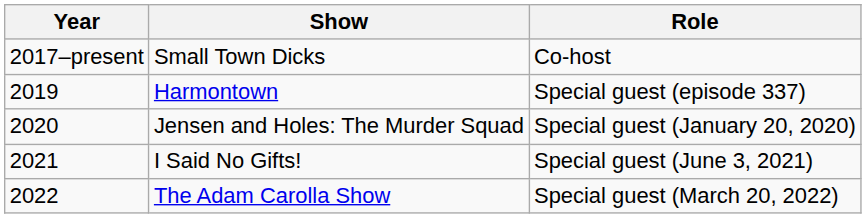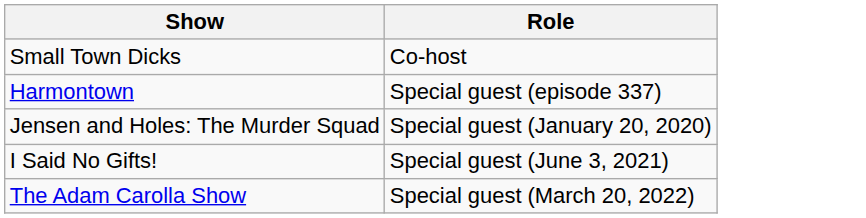 <table class="wikitable">
 <tr>
-<th>Year</th>
 <th>Show</th>
 <th>Role</th>
 </tr>
 <tr>
-<td>2017–present</td>
 <td>Small Town Dicks</td>
 <td>Co-host</td>
 </tr>
 <tr>
-<td>2019</td>
 <td><a href='#'>Harmontown</a></td>
 <td>Special guest (episode 337)</td>
 </tr>
 <tr>
-<td>2020</td>
 <td>Jensen and Holes: The Murder Squad</td>
 <td>Special guest (January 20, 2020)</td>
 </tr>
 <tr>
-<td>2021</td>
 <td>I Said No Gifts!</td>
 <td>Special guest (June 3, 2021)</td>
 </tr>
 <tr>
-<td>2022</td>
 <td><a href='#'>The Adam Carolla Show</a></td>
 <td>Special guest (March 20, 2022)</td>
 </tr>
 </table>
